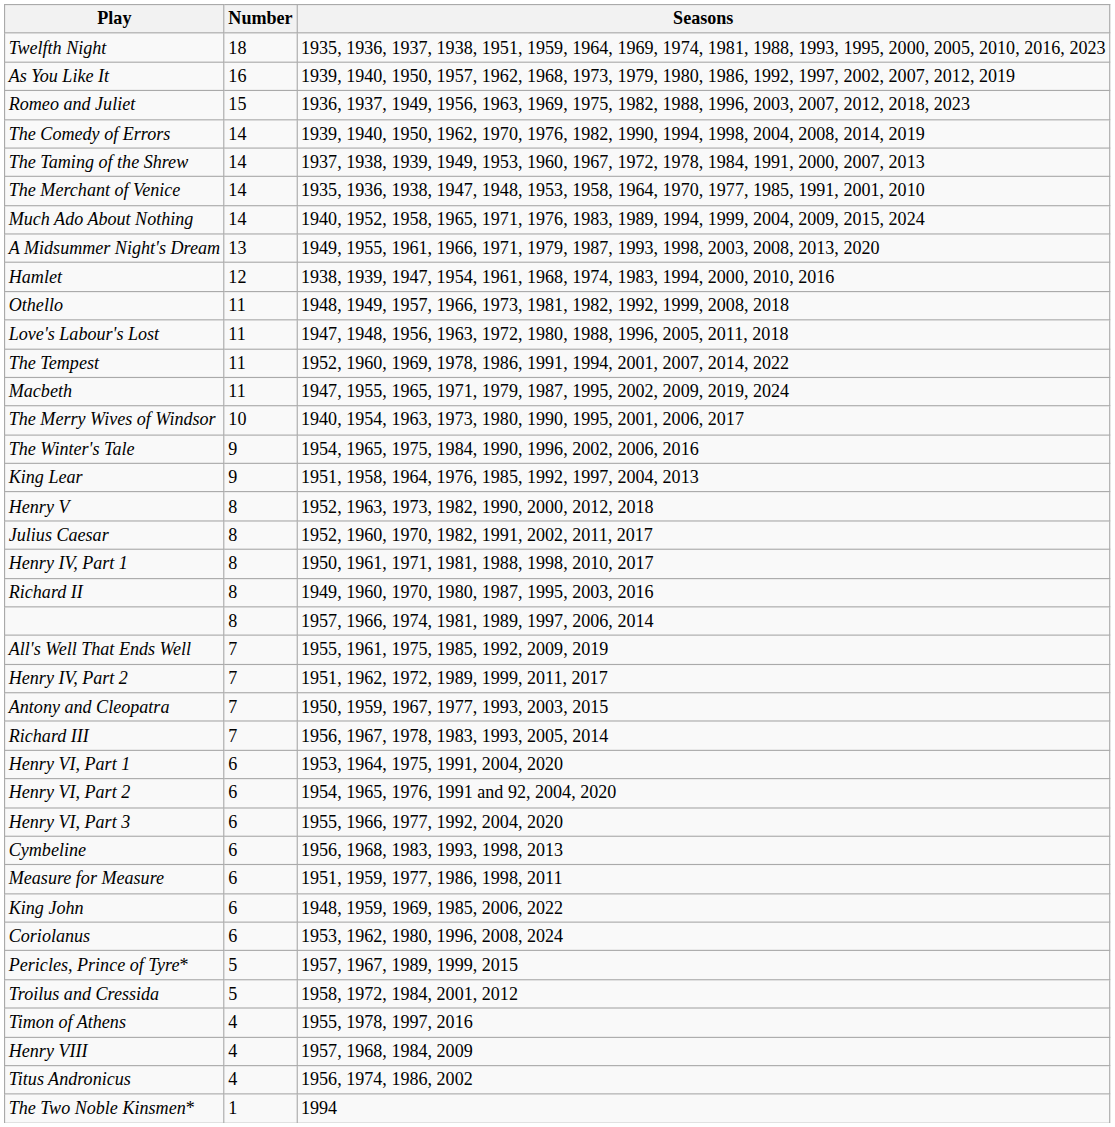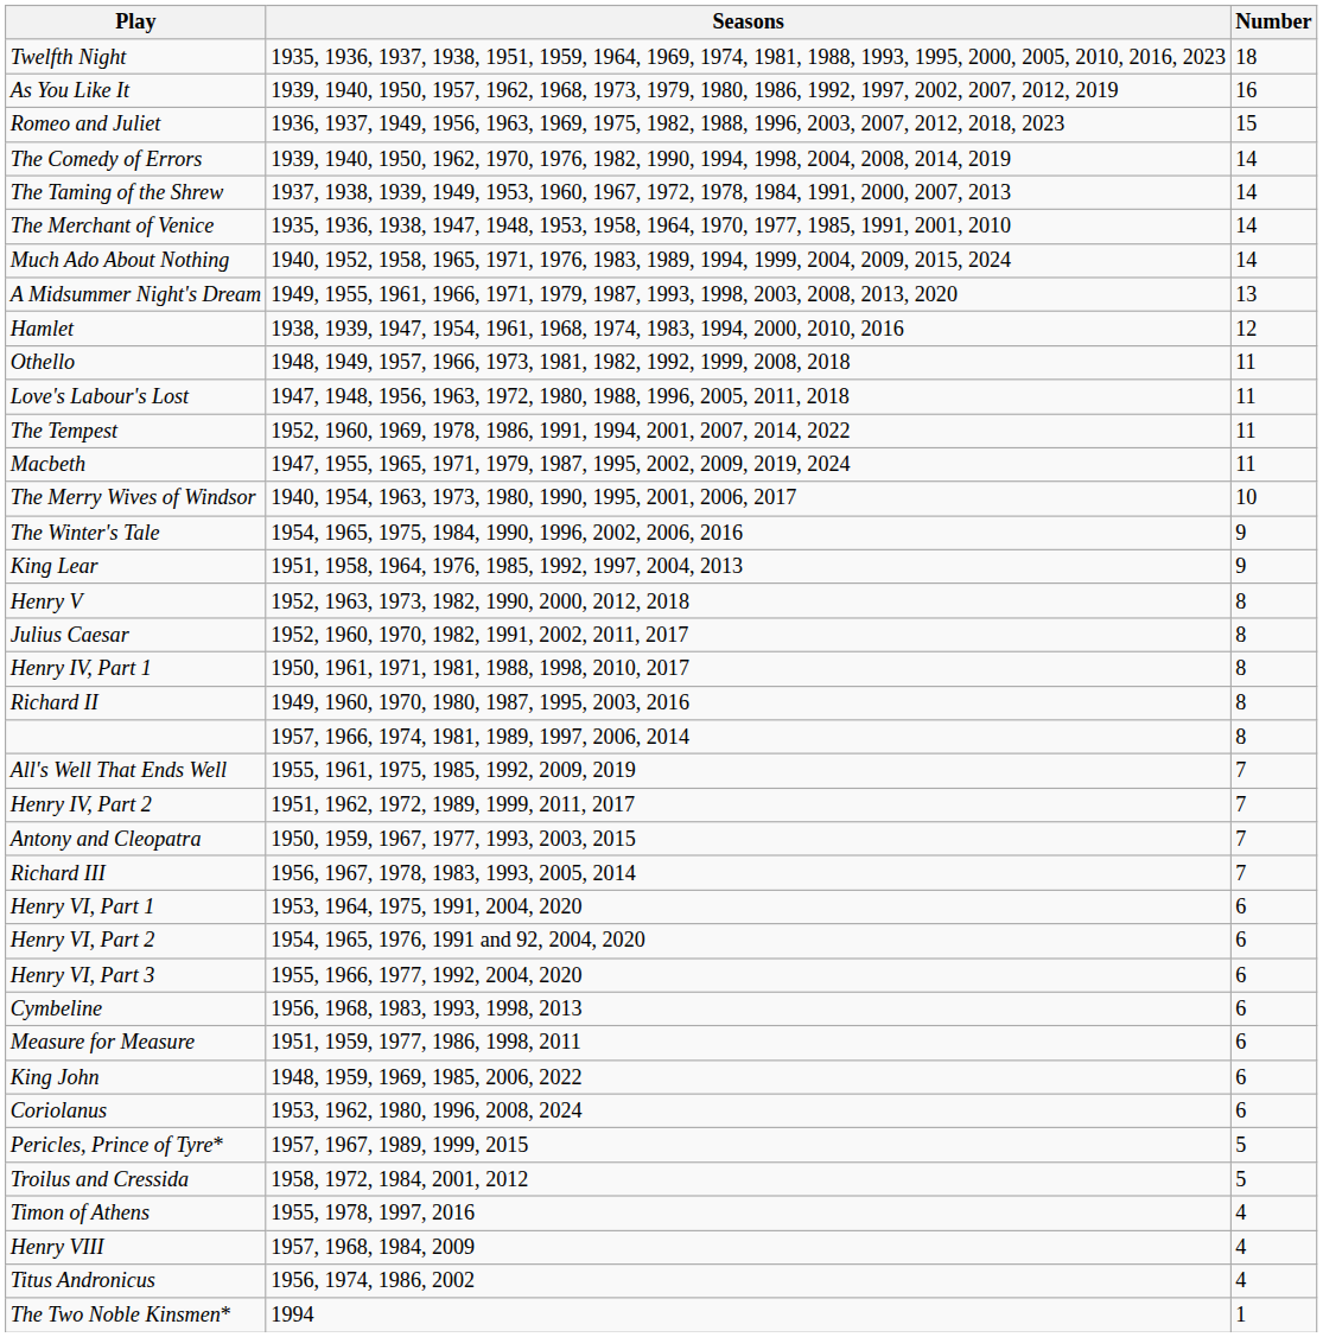 <table class="wikitable mw-collapsible">
 <tr>
 <th>Play</th>
+<th>Seasons</th>
 <th>Number</th>
-<th>Seasons</th>
 </tr>
 <tr>
 <td><em>Twelfth Night</em></td>
+<td>1935, 1936, 1937, 1938, 1951, 1959, 1964, 1969, 1974, 1981, 1988, 1993, 1995, 2000, 2005, 2010, 2016, 2023</td>
 <td>18</td>
-<td>1935, 1936, 1937, 1938, 1951, 1959, 1964, 1969, 1974, 1981, 1988, 1993, 1995, 2000, 2005, 2010, 2016, 2023</td>
 </tr>
 <tr>
 <td><em>As You Like It</em></td>
+<td>1939, 1940, 1950, 1957, 1962, 1968, 1973, 1979, 1980, 1986, 1992, 1997, 2002, 2007, 2012, 2019</td>
 <td>16</td>
-<td>1939, 1940, 1950, 1957, 1962, 1968, 1973, 1979, 1980, 1986, 1992, 1997, 2002, 2007, 2012, 2019</td>
 </tr>
 <tr>
 <td><em>Romeo and Juliet</em></td>
+<td>1936, 1937, 1949, 1956, 1963, 1969, 1975, 1982, 1988, 1996, 2003, 2007, 2012, 2018, 2023</td>
 <td>15</td>
-<td>1936, 1937, 1949, 1956, 1963, 1969, 1975, 1982, 1988, 1996, 2003, 2007, 2012, 2018, 2023</td>
 </tr>
 <tr>
 <td><em>The Comedy of Errors</em></td>
+<td>1939, 1940, 1950, 1962, 1970, 1976, 1982, 1990, 1994, 1998, 2004, 2008, 2014, 2019</td>
 <td>14</td>
-<td>1939, 1940, 1950, 1962, 1970, 1976, 1982, 1990, 1994, 1998, 2004, 2008, 2014, 2019</td>
 </tr>
 <tr>
 <td><em>The Taming of the Shrew</em></td>
+<td>1937, 1938, 1939, 1949, 1953, 1960, 1967, 1972, 1978, 1984, 1991, 2000, 2007, 2013</td>
 <td>14</td>
-<td>1937, 1938, 1939, 1949, 1953, 1960, 1967, 1972, 1978, 1984, 1991, 2000, 2007, 2013</td>
 </tr>
 <tr>
 <td><em>The Merchant of Venice</em></td>
+<td>1935, 1936, 1938, 1947, 1948, 1953, 1958, 1964, 1970, 1977, 1985, 1991, 2001, 2010</td>
 <td>14</td>
-<td>1935, 1936, 1938, 1947, 1948, 1953, 1958, 1964, 1970, 1977, 1985, 1991, 2001, 2010</td>
 </tr>
 <tr>
 <td><em>Much Ado About Nothing</em></td>
+<td>1940, 1952, 1958, 1965, 1971, 1976, 1983, 1989, 1994, 1999, 2004, 2009, 2015, 2024</td>
 <td>14</td>
-<td>1940, 1952, 1958, 1965, 1971, 1976, 1983, 1989, 1994, 1999, 2004, 2009, 2015, 2024</td>
 </tr>
 <tr>
 <td><em>A Midsummer Night's Dream</em></td>
+<td>1949, 1955, 1961, 1966, 1971, 1979, 1987, 1993, 1998, 2003, 2008, 2013, 2020</td>
 <td>13</td>
-<td>1949, 1955, 1961, 1966, 1971, 1979, 1987, 1993, 1998, 2003, 2008, 2013, 2020</td>
 </tr>
 <tr>
 <td><em>Hamlet</em></td>
+<td>1938, 1939, 1947, 1954, 1961, 1968, 1974, 1983, 1994, 2000, 2010, 2016</td>
 <td>12</td>
-<td>1938, 1939, 1947, 1954, 1961, 1968, 1974, 1983, 1994, 2000, 2010, 2016</td>
 </tr>
 <tr>
 <td><em>Othello</em></td>
+<td>1948, 1949, 1957, 1966, 1973, 1981, 1982, 1992, 1999, 2008, 2018</td>
 <td>11</td>
-<td>1948, 1949, 1957, 1966, 1973, 1981, 1982, 1992, 1999, 2008, 2018</td>
 </tr>
 <tr>
 <td><em>Love's Labour's Lost</em></td>
+<td>1947, 1948, 1956, 1963, 1972, 1980, 1988, 1996, 2005, 2011, 2018</td>
 <td>11</td>
-<td>1947, 1948, 1956, 1963, 1972, 1980, 1988, 1996, 2005, 2011, 2018</td>
 </tr>
 <tr>
 <td><em>The Tempest</em></td>
+<td>1952, 1960, 1969, 1978, 1986, 1991, 1994, 2001, 2007, 2014, 2022</td>
 <td>11</td>
-<td>1952, 1960, 1969, 1978, 1986, 1991, 1994, 2001, 2007, 2014, 2022</td>
 </tr>
 <tr>
 <td><em>Macbeth</em></td>
+<td>1947, 1955, 1965, 1971, 1979, 1987, 1995, 2002, 2009, 2019, 2024</td>
 <td>11</td>
-<td>1947, 1955, 1965, 1971, 1979, 1987, 1995, 2002, 2009, 2019, 2024</td>
 </tr>
 <tr>
 <td><em>The Merry Wives of Windsor</em></td>
+<td>1940, 1954, 1963, 1973, 1980, 1990, 1995, 2001, 2006, 2017</td>
 <td>10</td>
-<td>1940, 1954, 1963, 1973, 1980, 1990, 1995, 2001, 2006, 2017</td>
 </tr>
 <tr>
 <td><em>The Winter's Tale</em></td>
+<td>1954, 1965, 1975, 1984, 1990, 1996, 2002, 2006, 2016</td>
 <td>9</td>
-<td>1954, 1965, 1975, 1984, 1990, 1996, 2002, 2006, 2016</td>
 </tr>
 <tr>
 <td><em>King Lear</em></td>
+<td>1951, 1958, 1964, 1976, 1985, 1992, 1997, 2004, 2013</td>
 <td>9</td>
-<td>1951, 1958, 1964, 1976, 1985, 1992, 1997, 2004, 2013</td>
 </tr>
 <tr>
 <td><em>Henry V</em></td>
+<td>1952, 1963, 1973, 1982, 1990, 2000, 2012, 2018</td>
 <td>8</td>
-<td>1952, 1963, 1973, 1982, 1990, 2000, 2012, 2018</td>
 </tr>
 <tr>
 <td><em>Julius Caesar</em></td>
+<td>1952, 1960, 1970, 1982, 1991, 2002, 2011, 2017</td>
 <td>8</td>
-<td>1952, 1960, 1970, 1982, 1991, 2002, 2011, 2017</td>
 </tr>
 <tr>
 <td><em>Henry IV, Part 1</em></td>
+<td>1950, 1961, 1971, 1981, 1988, 1998, 2010, 2017</td>
 <td>8</td>
-<td>1950, 1961, 1971, 1981, 1988, 1998, 2010, 2017</td>
 </tr>
 <tr>
 <td><em>Richard II</em></td>
+<td>1949, 1960, 1970, 1980, 1987, 1995, 2003, 2016</td>
 <td>8</td>
-<td>1949, 1960, 1970, 1980, 1987, 1995, 2003, 2016</td>
 </tr>
 <tr>
 <td><em></em></td>
+<td>1957, 1966, 1974, 1981, 1989, 1997, 2006, 2014</td>
 <td>8</td>
-<td>1957, 1966, 1974, 1981, 1989, 1997, 2006, 2014</td>
 </tr>
 <tr>
 <td><em>All's Well That Ends Well</em></td>
+<td>1955, 1961, 1975, 1985, 1992, 2009, 2019</td>
 <td>7</td>
-<td>1955, 1961, 1975, 1985, 1992, 2009, 2019</td>
 </tr>
 <tr>
 <td><em>Henry IV, Part 2</em></td>
+<td>1951, 1962, 1972, 1989, 1999, 2011, 2017</td>
 <td>7</td>
-<td>1951, 1962, 1972, 1989, 1999, 2011, 2017</td>
 </tr>
 <tr>
 <td><em>Antony and Cleopatra</em></td>
+<td>1950, 1959, 1967, 1977, 1993, 2003, 2015</td>
 <td>7</td>
-<td>1950, 1959, 1967, 1977, 1993, 2003, 2015</td>
 </tr>
 <tr>
 <td><em>Richard III</em></td>
+<td>1956, 1967, 1978, 1983, 1993, 2005, 2014</td>
 <td>7</td>
-<td>1956, 1967, 1978, 1983, 1993, 2005, 2014</td>
 </tr>
 <tr>
 <td><em>Henry VI, Part 1</em></td>
+<td>1953, 1964, 1975, 1991, 2004, 2020</td>
 <td>6</td>
-<td>1953, 1964, 1975, 1991, 2004, 2020</td>
 </tr>
 <tr>
 <td><em>Henry VI, Part 2</em></td>
+<td>1954, 1965, 1976, 1991 and 92, 2004, 2020</td>
 <td>6</td>
-<td>1954, 1965, 1976, 1991 and 92, 2004, 2020</td>
 </tr>
 <tr>
 <td><em>Henry VI, Part 3</em></td>
+<td>1955, 1966, 1977, 1992, 2004, 2020</td>
 <td>6</td>
-<td>1955, 1966, 1977, 1992, 2004, 2020</td>
 </tr>
 <tr>
 <td><em>Cymbeline</em></td>
+<td>1956, 1968, 1983, 1993, 1998, 2013</td>
 <td>6</td>
-<td>1956, 1968, 1983, 1993, 1998, 2013</td>
 </tr>
 <tr>
 <td><em>Measure for Measure</em></td>
+<td>1951, 1959, 1977, 1986, 1998, 2011</td>
 <td>6</td>
-<td>1951, 1959, 1977, 1986, 1998, 2011</td>
 </tr>
 <tr>
 <td><em>King John</em></td>
+<td>1948, 1959, 1969, 1985, 2006, 2022</td>
 <td>6</td>
-<td>1948, 1959, 1969, 1985, 2006, 2022</td>
 </tr>
 <tr>
 <td><em>Coriolanus</em></td>
+<td>1953, 1962, 1980, 1996, 2008, 2024</td>
 <td>6</td>
-<td>1953, 1962, 1980, 1996, 2008, 2024</td>
 </tr>
 <tr>
 <td><em>Pericles, Prince of Tyre</em>*</td>
+<td>1957, 1967, 1989, 1999, 2015</td>
 <td>5</td>
-<td>1957, 1967, 1989, 1999, 2015</td>
 </tr>
 <tr>
 <td><em>Troilus and Cressida</em></td>
+<td>1958, 1972, 1984, 2001, 2012</td>
 <td>5</td>
-<td>1958, 1972, 1984, 2001, 2012</td>
 </tr>
 <tr>
 <td><em>Timon of Athens</em></td>
+<td>1955, 1978, 1997, 2016</td>
 <td>4</td>
-<td>1955, 1978, 1997, 2016</td>
 </tr>
 <tr>
 <td><em>Henry VIII</em></td>
+<td>1957, 1968, 1984, 2009</td>
 <td>4</td>
-<td>1957, 1968, 1984, 2009</td>
 </tr>
 <tr>
 <td><em>Titus Andronicus</em></td>
+<td>1956, 1974, 1986, 2002</td>
 <td>4</td>
-<td>1956, 1974, 1986, 2002</td>
 </tr>
 <tr>
 <td><em>The Two Noble Kinsmen</em>*</td>
+<td>1994</td>
 <td>1</td>
-<td>1994</td>
 </tr>
 </table>
